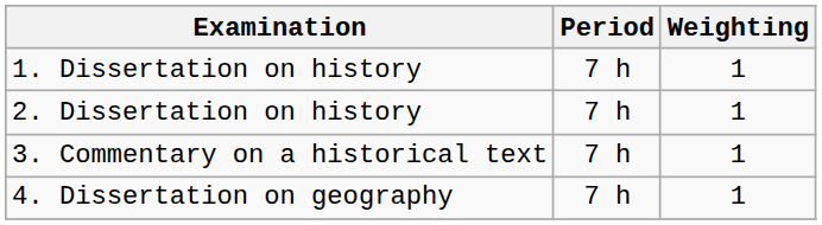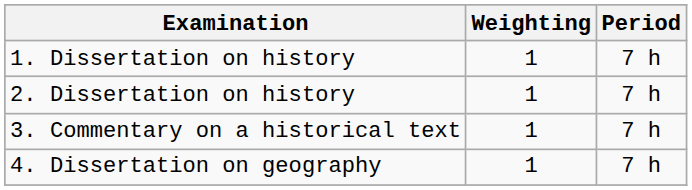 <table class="wikitable">
 <tr>
 <th>Examination</th>
+<th>Weighting</th>
 <th>Period</th>
-<th>Weighting</th>
 </tr>
 <tr>
 <td>1. Dissertation on history</td>
+<td align="center">1</td>
 <td align="center">7 h</td>
-<td align="center">1</td>
 </tr>
 <tr>
 <td>2. Dissertation on history</td>
+<td align="center">1</td>
 <td align="center">7 h</td>
-<td align="center">1</td>
 </tr>
 <tr>
 <td>3. Commentary on a historical text</td>
+<td align="center">1</td>
 <td align="center">7 h</td>
-<td align="center">1</td>
 </tr>
 <tr>
 <td>4. Dissertation on geography</td>
+<td align="center">1</td>
 <td align="center">7 h</td>
-<td align="center">1</td>
 </tr>
 </table>
